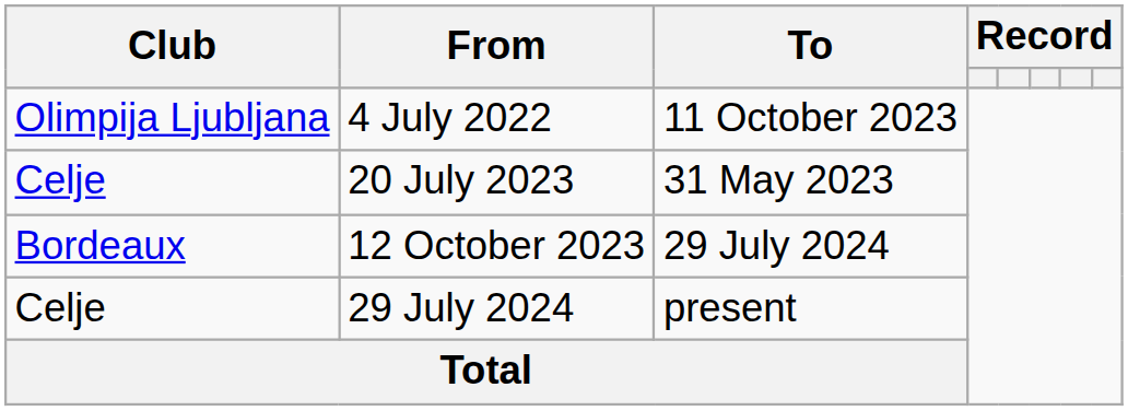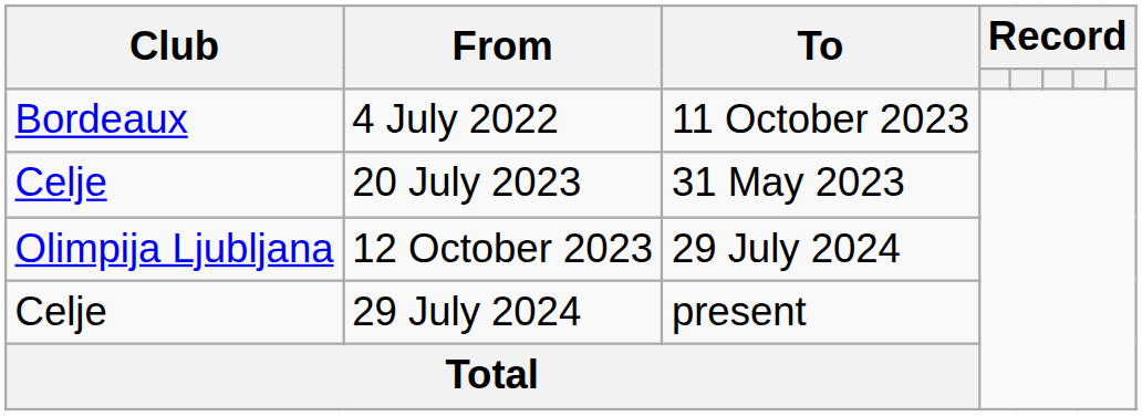 <table class="wikitable" style="text-align: center">
 <tr>
 <th rowspan="2">Club</th>
 <th rowspan="2">From</th>
 <th rowspan="2">To</th>
 <th colspan="8">Record</th>
 </tr>
 <tr>
 <th></th>
 <th></th>
 <th></th>
 <th></th>
 <th></th>
 </tr>
 <tr>
-<td align=left><a href='#'>Olimpija Ljubljana</a></td>
+<td align=left><a href='#'>Bordeaux</a></td>
 <td align=left>4 July 2022</td>
 <td align=left>11 October 2023<br></td>
 </tr>
 <tr>
 <td align=left><a href='#'>Celje</a></td>
 <td align=left>20 July 2023</td>
 <td align=left>31 May 2023<br></td>
 </tr>
 <tr>
-<td align=left><a href='#'>Bordeaux</a></td>
+<td align=left><a href='#'>Olimpija Ljubljana</a></td>
 <td align=left>12 October 2023</td>
 <td align=left>29 July 2024<br></td>
 </tr>
 <tr>
 <td align=left>Celje</td>
 <td align=left>29 July 2024</td>
 <td align=left>present<br></td>
 </tr>
 <tr>
 <th colspan="3">Total<br></th>
 </tr>
 </table>
